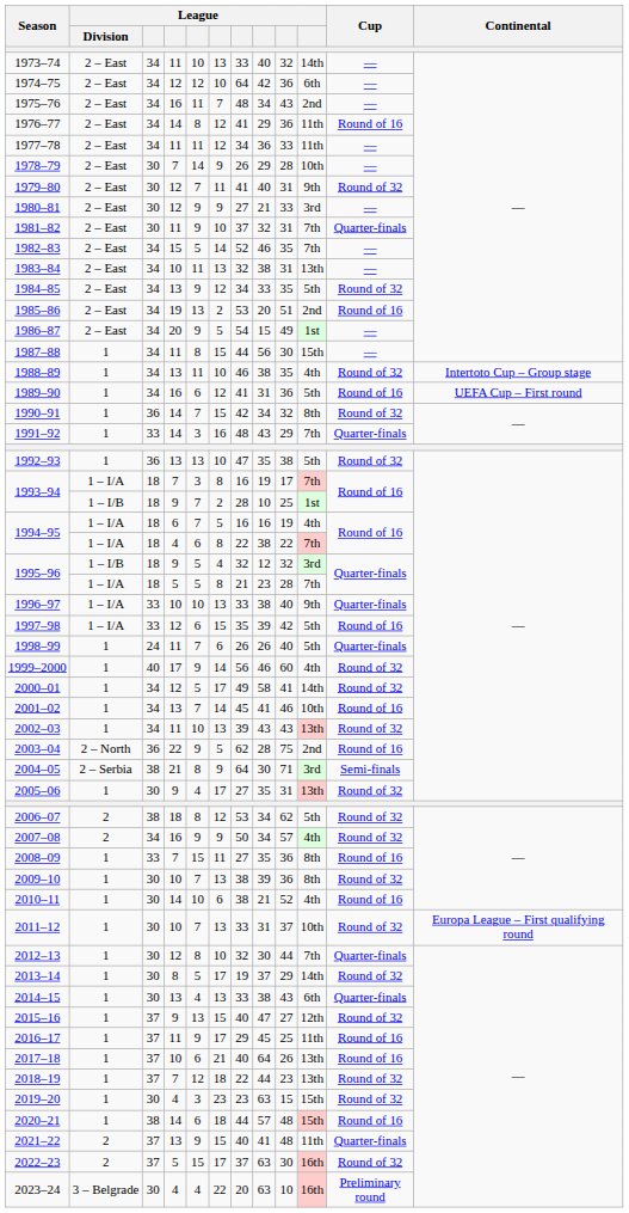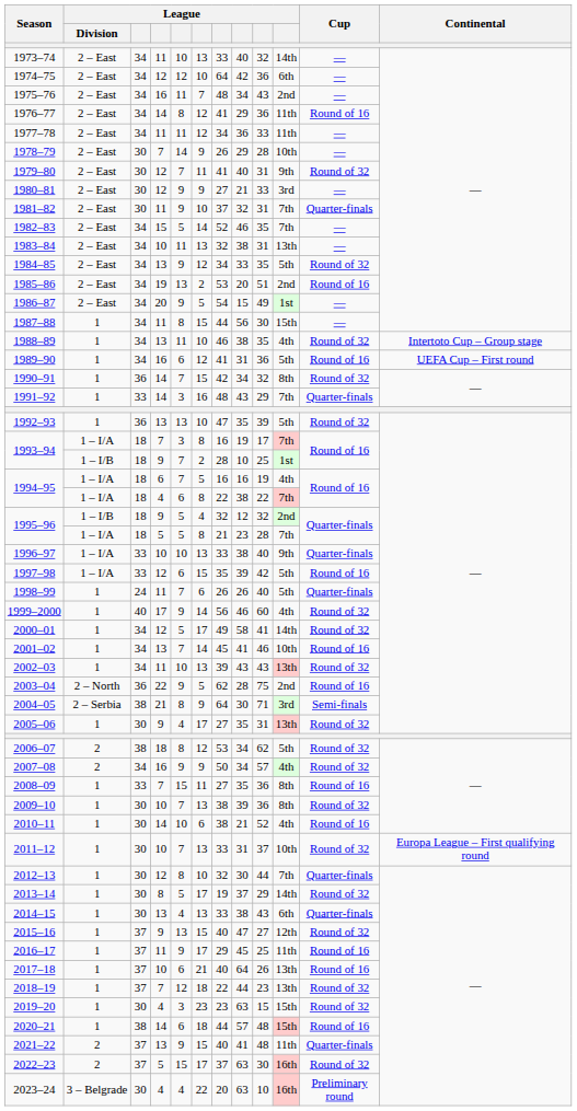 <table class="wikitable sortable" style="text-align:center">
 <tr>
 <th rowspan="2">Season</th>
 <th colspan="9">League</th>
 <th rowspan="2" width="100">Cup</th>
 <th rowspan="2" width="250">Continental</th>
 </tr>
 <tr>
 <th>Division</th>
 <th width="20"></th>
 <th width="20"></th>
 <th width="20"></th>
 <th width="20"></th>
 <th width="20"></th>
 <th width="20"></th>
 <th width="20"></th>
 <th width="20"></th>
 </tr>
 <tr>
 <th colspan="12"></th>
 </tr>
 <tr>
 <td>1973–74</td>
 <td>2 – East</td>
 <td>34</td>
 <td>11</td>
 <td>10</td>
 <td>13</td>
 <td>33</td>
 <td>40</td>
 <td>32</td>
 <td>14th</td>
 <td><a href='#'>—</a></td>
 <td rowspan="15">—</td>
 </tr>
 <tr>
 <td>1974–75</td>
 <td>2 – East</td>
 <td>34</td>
 <td>12</td>
 <td>12</td>
 <td>10</td>
 <td>64</td>
 <td>42</td>
 <td>36</td>
 <td>6th</td>
 <td><a href='#'>—</a></td>
 </tr>
 <tr>
 <td>1975–76</td>
 <td>2 – East</td>
 <td>34</td>
 <td>16</td>
 <td>11</td>
 <td>7</td>
 <td>48</td>
 <td>34</td>
 <td>43</td>
 <td>2nd</td>
 <td><a href='#'>—</a></td>
 </tr>
 <tr>
 <td>1976–77</td>
 <td>2 – East</td>
 <td>34</td>
 <td>14</td>
 <td>8</td>
 <td>12</td>
 <td>41</td>
 <td>29</td>
 <td>36</td>
 <td>11th</td>
 <td><a href='#'>Round of 16</a></td>
 </tr>
 <tr>
 <td>1977–78</td>
 <td>2 – East</td>
 <td>34</td>
 <td>11</td>
 <td>11</td>
 <td>12</td>
 <td>34</td>
 <td>36</td>
 <td>33</td>
 <td>11th</td>
 <td><a href='#'>—</a></td>
 </tr>
 <tr>
 <td><a href='#'>1978–79</a></td>
 <td>2 – East</td>
 <td>30</td>
 <td>7</td>
 <td>14</td>
 <td>9</td>
 <td>26</td>
 <td>29</td>
 <td>28</td>
 <td>10th</td>
 <td><a href='#'>—</a></td>
 </tr>
 <tr>
 <td><a href='#'>1979–80</a></td>
 <td>2 – East</td>
 <td>30</td>
 <td>12</td>
 <td>7</td>
 <td>11</td>
 <td>41</td>
 <td>40</td>
 <td>31</td>
 <td>9th</td>
 <td><a href='#'>Round of 32</a></td>
 </tr>
 <tr>
 <td><a href='#'>1980–81</a></td>
 <td>2 – East</td>
 <td>30</td>
 <td>12</td>
 <td>9</td>
 <td>9</td>
 <td>27</td>
 <td>21</td>
 <td>33</td>
 <td>3rd</td>
 <td><a href='#'>—</a></td>
 </tr>
 <tr>
 <td><a href='#'>1981–82</a></td>
 <td>2 – East</td>
 <td>30</td>
 <td>11</td>
 <td>9</td>
 <td>10</td>
 <td>37</td>
 <td>32</td>
 <td>31</td>
 <td>7th</td>
 <td><a href='#'>Quarter-finals</a></td>
 </tr>
 <tr>
 <td><a href='#'>1982–83</a></td>
 <td>2 – East</td>
 <td>34</td>
 <td>15</td>
 <td>5</td>
 <td>14</td>
 <td>52</td>
 <td>46</td>
 <td>35</td>
 <td>7th</td>
 <td><a href='#'>—</a></td>
 </tr>
 <tr>
 <td><a href='#'>1983–84</a></td>
 <td>2 – East</td>
 <td>34</td>
 <td>10</td>
 <td>11</td>
 <td>13</td>
 <td>32</td>
 <td>38</td>
 <td>31</td>
 <td>13th</td>
 <td><a href='#'>—</a></td>
 </tr>
 <tr>
 <td><a href='#'>1984–85</a></td>
 <td>2 – East</td>
 <td>34</td>
 <td>13</td>
 <td>9</td>
 <td>12</td>
 <td>34</td>
 <td>33</td>
 <td>35</td>
 <td>5th</td>
 <td><a href='#'>Round of 32</a></td>
 </tr>
 <tr>
 <td><a href='#'>1985–86</a></td>
 <td>2 – East</td>
 <td>34</td>
 <td>19</td>
 <td>13</td>
 <td>2</td>
 <td>53</td>
 <td>20</td>
 <td>51</td>
 <td>2nd</td>
 <td><a href='#'>Round of 16</a></td>
 </tr>
 <tr>
 <td><a href='#'>1986–87</a></td>
 <td>2 – East</td>
 <td>34</td>
 <td>20</td>
 <td>9</td>
 <td>5</td>
 <td>54</td>
 <td>15</td>
 <td>49</td>
 <td style="background-color:#DFD">1st</td>
 <td><a href='#'>—</a></td>
 </tr>
 <tr>
 <td><a href='#'>1987–88</a></td>
 <td>1</td>
 <td>34</td>
 <td>11</td>
 <td>8</td>
 <td>15</td>
 <td>44</td>
 <td>56</td>
 <td>30</td>
 <td>15th</td>
 <td><a href='#'>—</a></td>
 </tr>
 <tr>
 <td><a href='#'>1988–89</a></td>
 <td>1</td>
 <td>34</td>
 <td>13</td>
 <td>11</td>
 <td>10</td>
 <td>46</td>
 <td>38</td>
 <td>35</td>
 <td>4th</td>
 <td><a href='#'>Round of 32</a></td>
 <td><a href='#'>Intertoto Cup – Group stage</a></td>
 </tr>
 <tr>
 <td><a href='#'>1989–90</a></td>
 <td>1</td>
 <td>34</td>
 <td>16</td>
 <td>6</td>
 <td>12</td>
 <td>41</td>
 <td>31</td>
 <td>36</td>
 <td>5th</td>
 <td><a href='#'>Round of 16</a></td>
 <td><a href='#'>UEFA Cup – First round</a></td>
 </tr>
 <tr>
 <td><a href='#'>1990–91</a></td>
 <td>1</td>
 <td>36</td>
 <td>14</td>
 <td>7</td>
 <td>15</td>
 <td>42</td>
 <td>34</td>
 <td>32</td>
 <td>8th</td>
 <td><a href='#'>Round of 32</a></td>
 <td rowspan="2">—</td>
 </tr>
 <tr>
 <td><a href='#'>1991–92</a></td>
 <td>1</td>
 <td>33</td>
 <td>14</td>
 <td>3</td>
 <td>16</td>
 <td>48</td>
 <td>43</td>
 <td>29</td>
 <td>7th</td>
 <td><a href='#'>Quarter-finals</a></td>
 </tr>
 <tr>
 <th colspan="12"></th>
 </tr>
 <tr>
 <td><a href='#'>1992–93</a></td>
 <td>1</td>
 <td>36</td>
 <td>13</td>
 <td>13</td>
 <td>10</td>
 <td>47</td>
 <td>35</td>
-<td>38</td>
+<td>39</td>
 <td>5th</td>
 <td><a href='#'>Round of 32</a></td>
 <td rowspan="17">—</td>
 </tr>
 <tr>
 <td rowspan="2"><a href='#'>1993–94</a></td>
 <td>1 – I/A</td>
 <td>18</td>
 <td>7</td>
 <td>3</td>
 <td>8</td>
 <td>16</td>
 <td>19</td>
 <td>17</td>
 <td style="background-color:#FCC">7th</td>
 <td rowspan="2"><a href='#'>Round of 16</a></td>
 </tr>
 <tr>
 <td>1 – I/B</td>
 <td>18</td>
 <td>9</td>
 <td>7</td>
 <td>2</td>
 <td>28</td>
 <td>10</td>
 <td>25</td>
 <td style="background-color:#DFD">1st</td>
 </tr>
 <tr>
 <td rowspan="2"><a href='#'>1994–95</a></td>
 <td>1 – I/A</td>
 <td>18</td>
 <td>6</td>
 <td>7</td>
 <td>5</td>
 <td>16</td>
 <td>16</td>
 <td>19</td>
 <td>4th</td>
 <td rowspan="2"><a href='#'>Round of 16</a></td>
 </tr>
 <tr>
 <td>1 – I/A</td>
 <td>18</td>
 <td>4</td>
 <td>6</td>
 <td>8</td>
 <td>22</td>
 <td>38</td>
 <td>22</td>
 <td style="background-color:#FCC">7th</td>
 </tr>
 <tr>
 <td rowspan="2"><a href='#'>1995–96</a></td>
 <td>1 – I/B</td>
 <td>18</td>
 <td>9</td>
 <td>5</td>
 <td>4</td>
 <td>32</td>
 <td>12</td>
 <td>32</td>
-<td style="background-color:#DFD">3rd</td>
+<td style="background-color:#DFD">2nd</td>
 <td rowspan="2"><a href='#'>Quarter-finals</a></td>
 </tr>
 <tr>
 <td>1 – I/A</td>
 <td>18</td>
 <td>5</td>
 <td>5</td>
 <td>8</td>
 <td>21</td>
 <td>23</td>
 <td>28</td>
 <td>7th</td>
 </tr>
 <tr>
 <td><a href='#'>1996–97</a></td>
 <td>1 – I/A</td>
 <td>33</td>
 <td>10</td>
 <td>10</td>
 <td>13</td>
 <td>33</td>
 <td>38</td>
 <td>40</td>
 <td>9th</td>
 <td><a href='#'>Quarter-finals</a></td>
 </tr>
 <tr>
 <td><a href='#'>1997–98</a></td>
 <td>1 – I/A</td>
 <td>33</td>
 <td>12</td>
 <td>6</td>
 <td>15</td>
 <td>35</td>
 <td>39</td>
 <td>42</td>
 <td>5th</td>
 <td><a href='#'>Round of 16</a></td>
 </tr>
 <tr>
 <td><a href='#'>1998–99</a></td>
 <td>1</td>
 <td>24</td>
 <td>11</td>
 <td>7</td>
 <td>6</td>
 <td>26</td>
 <td>26</td>
 <td>40</td>
 <td>5th</td>
 <td><a href='#'>Quarter-finals</a></td>
 </tr>
 <tr>
 <td><a href='#'>1999–2000</a></td>
 <td>1</td>
 <td>40</td>
 <td>17</td>
 <td>9</td>
 <td>14</td>
 <td>56</td>
 <td>46</td>
 <td>60</td>
 <td>4th</td>
 <td><a href='#'>Round of 32</a></td>
 </tr>
 <tr>
 <td><a href='#'>2000–01</a></td>
 <td>1</td>
 <td>34</td>
 <td>12</td>
 <td>5</td>
 <td>17</td>
 <td>49</td>
 <td>58</td>
 <td>41</td>
 <td>14th</td>
 <td><a href='#'>Round of 32</a></td>
 </tr>
 <tr>
 <td><a href='#'>2001–02</a></td>
 <td>1</td>
 <td>34</td>
 <td>13</td>
 <td>7</td>
 <td>14</td>
 <td>45</td>
 <td>41</td>
 <td>46</td>
 <td>10th</td>
 <td><a href='#'>Round of 16</a></td>
 </tr>
 <tr>
 <td><a href='#'>2002–03</a></td>
 <td>1</td>
 <td>34</td>
 <td>11</td>
 <td>10</td>
 <td>13</td>
 <td>39</td>
 <td>43</td>
 <td>43</td>
 <td style="background-color:#FCC">13th</td>
 <td><a href='#'>Round of 32</a></td>
 </tr>
 <tr>
 <td><a href='#'>2003–04</a></td>
 <td>2 – North</td>
 <td>36</td>
 <td>22</td>
 <td>9</td>
 <td>5</td>
 <td>62</td>
 <td>28</td>
 <td>75</td>
 <td>2nd</td>
 <td><a href='#'>Round of 16</a></td>
 </tr>
 <tr>
 <td><a href='#'>2004–05</a></td>
 <td>2 – Serbia</td>
 <td>38</td>
 <td>21</td>
 <td>8</td>
 <td>9</td>
 <td>64</td>
 <td>30</td>
 <td>71</td>
 <td style="background-color:#DFD">3rd</td>
 <td><a href='#'>Semi-finals</a></td>
 </tr>
 <tr>
 <td><a href='#'>2005–06</a></td>
 <td>1</td>
 <td>30</td>
 <td>9</td>
 <td>4</td>
 <td>17</td>
 <td>27</td>
 <td>35</td>
 <td>31</td>
 <td style="background-color:#FCC">13th</td>
 <td><a href='#'>Round of 32</a></td>
 </tr>
 <tr>
 <th colspan="12"></th>
 </tr>
 <tr>
 <td><a href='#'>2006–07</a></td>
 <td>2</td>
 <td>38</td>
 <td>18</td>
 <td>8</td>
 <td>12</td>
 <td>53</td>
 <td>34</td>
 <td>62</td>
 <td>5th</td>
 <td><a href='#'>Round of 32</a></td>
 <td rowspan="5">—</td>
 </tr>
 <tr>
 <td><a href='#'>2007–08</a></td>
 <td>2</td>
 <td>34</td>
 <td>16</td>
 <td>9</td>
 <td>9</td>
 <td>50</td>
 <td>34</td>
 <td>57</td>
 <td style="background-color:#DFD">4th</td>
 <td><a href='#'>Round of 32</a></td>
 </tr>
 <tr>
 <td><a href='#'>2008–09</a></td>
 <td>1</td>
 <td>33</td>
 <td>7</td>
 <td>15</td>
 <td>11</td>
 <td>27</td>
 <td>35</td>
 <td>36</td>
 <td>8th</td>
 <td><a href='#'>Round of 16</a></td>
 </tr>
 <tr>
 <td><a href='#'>2009–10</a></td>
 <td>1</td>
 <td>30</td>
 <td>10</td>
 <td>7</td>
 <td>13</td>
 <td>38</td>
 <td>39</td>
 <td>36</td>
 <td>8th</td>
 <td><a href='#'>Round of 32</a></td>
 </tr>
 <tr>
 <td><a href='#'>2010–11</a></td>
 <td>1</td>
 <td>30</td>
 <td>14</td>
 <td>10</td>
 <td>6</td>
 <td>38</td>
 <td>21</td>
 <td>52</td>
 <td>4th</td>
 <td><a href='#'>Round of 16</a></td>
 </tr>
 <tr>
 <td><a href='#'>2011–12</a></td>
 <td>1</td>
 <td>30</td>
 <td>10</td>
 <td>7</td>
 <td>13</td>
 <td>33</td>
 <td>31</td>
 <td>37</td>
 <td>10th</td>
 <td><a href='#'>Round of 32</a></td>
 <td><a href='#'>Europa League – First qualifying round</a></td>
 </tr>
 <tr>
 <td><a href='#'>2012–13</a></td>
 <td>1</td>
 <td>30</td>
 <td>12</td>
 <td>8</td>
 <td>10</td>
 <td>32</td>
 <td>30</td>
 <td>44</td>
 <td>7th</td>
 <td><a href='#'>Quarter-finals</a></td>
 <td rowspan="12">—</td>
 </tr>
 <tr>
 <td><a href='#'>2013–14</a></td>
 <td>1</td>
 <td>30</td>
 <td>8</td>
 <td>5</td>
 <td>17</td>
 <td>19</td>
 <td>37</td>
 <td>29</td>
 <td>14th</td>
 <td><a href='#'>Round of 32</a></td>
 </tr>
 <tr>
 <td><a href='#'>2014–15</a></td>
 <td>1</td>
 <td>30</td>
 <td>13</td>
 <td>4</td>
 <td>13</td>
 <td>33</td>
 <td>38</td>
 <td>43</td>
 <td>6th</td>
 <td><a href='#'>Quarter-finals</a></td>
 </tr>
 <tr>
 <td><a href='#'>2015–16</a></td>
 <td>1</td>
 <td>37</td>
 <td>9</td>
 <td>13</td>
 <td>15</td>
 <td>40</td>
 <td>47</td>
 <td>27</td>
 <td>12th</td>
 <td><a href='#'>Round of 32</a></td>
 </tr>
 <tr>
 <td><a href='#'>2016–17</a></td>
 <td>1</td>
 <td>37</td>
 <td>11</td>
 <td>9</td>
 <td>17</td>
 <td>29</td>
 <td>45</td>
 <td>25</td>
 <td>11th</td>
 <td><a href='#'>Round of 16</a></td>
 </tr>
 <tr>
 <td><a href='#'>2017–18</a></td>
 <td>1</td>
 <td>37</td>
 <td>10</td>
 <td>6</td>
 <td>21</td>
 <td>40</td>
 <td>64</td>
 <td>26</td>
 <td>13th</td>
 <td><a href='#'>Round of 16</a></td>
 </tr>
 <tr>
 <td><a href='#'>2018–19</a></td>
 <td>1</td>
 <td>37</td>
 <td>7</td>
 <td>12</td>
 <td>18</td>
 <td>22</td>
 <td>44</td>
 <td>23</td>
 <td>13th</td>
 <td><a href='#'>Round of 32</a></td>
 </tr>
 <tr>
 <td><a href='#'>2019–20</a></td>
 <td>1</td>
 <td>30</td>
 <td>4</td>
 <td>3</td>
 <td>23</td>
 <td>23</td>
 <td>63</td>
 <td>15</td>
 <td>15th</td>
 <td><a href='#'>Round of 32</a></td>
 </tr>
 <tr>
 <td><a href='#'>2020–21</a></td>
 <td>1</td>
 <td>38</td>
 <td>14</td>
 <td>6</td>
 <td>18</td>
 <td>44</td>
 <td>57</td>
 <td>48</td>
 <td style="background-color:#FCC">15th</td>
 <td><a href='#'>Round of 16</a></td>
 </tr>
 <tr>
 <td><a href='#'>2021–22</a></td>
 <td>2</td>
 <td>37</td>
 <td>13</td>
 <td>9</td>
 <td>15</td>
 <td>40</td>
 <td>41</td>
 <td>48</td>
 <td>11th</td>
 <td><a href='#'>Quarter-finals</a></td>
 </tr>
 <tr>
 <td><a href='#'>2022–23</a></td>
 <td>2</td>
 <td>37</td>
 <td>5</td>
 <td>15</td>
 <td>17</td>
 <td>37</td>
 <td>63</td>
 <td>30</td>
 <td style="background-color:#FCC">16th</td>
 <td><a href='#'>Round of 32</a></td>
 </tr>
 <tr>
 <td>2023–24</td>
 <td>3 – Belgrade</td>
 <td>30</td>
 <td>4</td>
 <td>4</td>
 <td>22</td>
 <td>20</td>
 <td>63</td>
 <td>10</td>
 <td style="background-color:#FCC">16th</td>
 <td><a href='#'>Preliminary round</a></td>
 </tr>
 </table>
